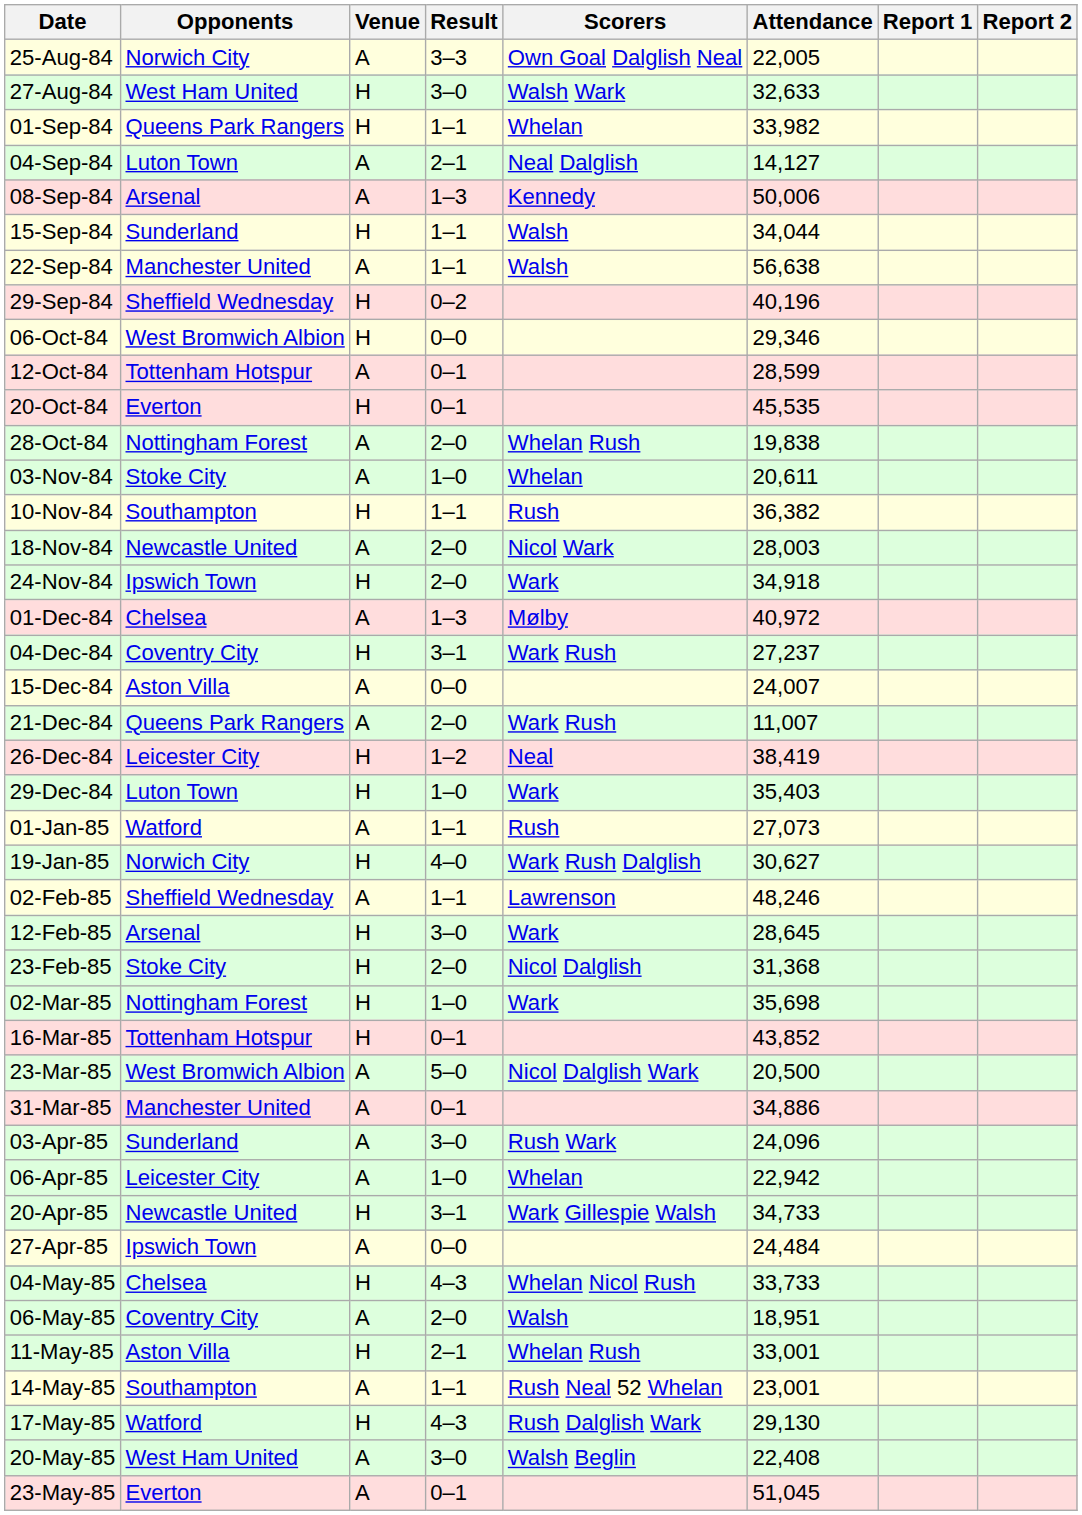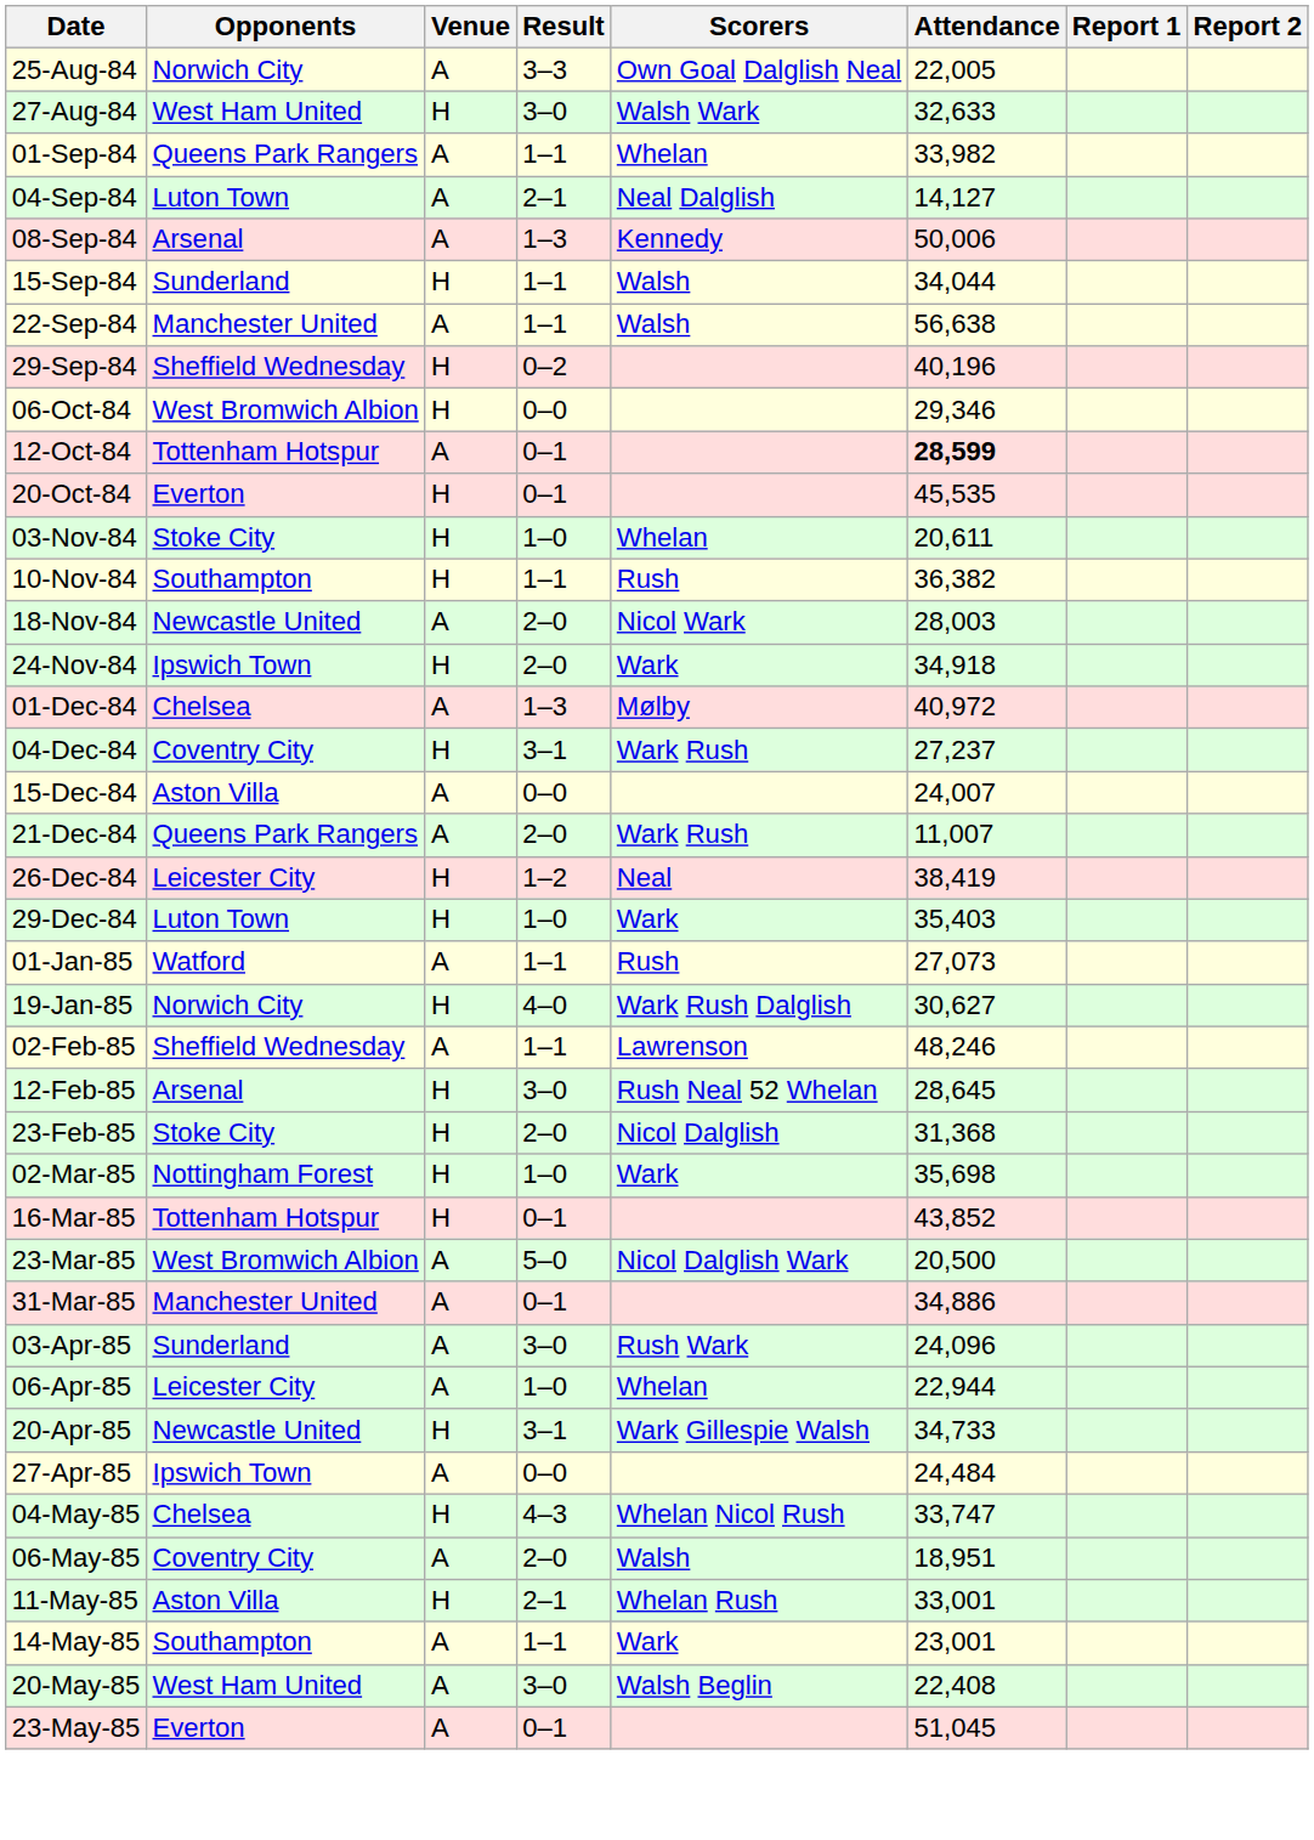 <table class=wikitable>
 <tr>
 <th>Date</th>
 <th>Opponents</th>
 <th>Venue</th>
 <th>Result</th>
 <th>Scorers</th>
 <th>Attendance</th>
 <th>Report 1</th>
 <th>Report 2</th>
 </tr>
 <tr bgcolor="#ffffdd">
 <td>25-Aug-84</td>
 <td><a href='#'>Norwich City</a></td>
 <td>A</td>
 <td>3–3</td>
 <td><a href='#'>Own Goal</a>  <a href='#'>Dalglish</a>  <a href='#'>Neal</a> </td>
 <td>22,005</td>
 <td></td>
 <td></td>
 </tr>
 <tr bgcolor="#ddffdd">
 <td>27-Aug-84</td>
 <td><a href='#'>West Ham United</a></td>
 <td>H</td>
 <td>3–0</td>
 <td><a href='#'>Walsh</a>  <a href='#'>Wark</a> </td>
 <td>32,633</td>
 <td></td>
 <td></td>
 </tr>
 <tr bgcolor="#ffffdd">
 <td>01-Sep-84</td>
 <td><a href='#'>Queens Park Rangers</a></td>
-<td>H</td>
+<td>A</td>
 <td>1–1</td>
 <td><a href='#'>Whelan</a> </td>
 <td>33,982</td>
 <td></td>
 <td></td>
 </tr>
 <tr bgcolor="#ddffdd">
 <td>04-Sep-84</td>
 <td><a href='#'>Luton Town</a></td>
 <td>A</td>
 <td>2–1</td>
 <td><a href='#'>Neal</a>  <a href='#'>Dalglish</a> </td>
 <td>14,127</td>
 <td></td>
 <td></td>
 </tr>
 <tr bgcolor="#ffdddd">
 <td>08-Sep-84</td>
 <td><a href='#'>Arsenal</a></td>
 <td>A</td>
 <td>1–3</td>
 <td><a href='#'>Kennedy</a> </td>
 <td>50,006</td>
 <td></td>
 <td></td>
 </tr>
 <tr bgcolor="#ffffdd">
 <td>15-Sep-84</td>
 <td><a href='#'>Sunderland</a></td>
 <td>H</td>
 <td>1–1</td>
 <td><a href='#'>Walsh</a> </td>
 <td>34,044</td>
 <td></td>
 <td></td>
 </tr>
 <tr bgcolor="#ffffdd">
 <td>22-Sep-84</td>
 <td><a href='#'>Manchester United</a></td>
 <td>A</td>
 <td>1–1</td>
 <td><a href='#'>Walsh</a> </td>
 <td>56,638</td>
 <td></td>
 <td></td>
 </tr>
 <tr bgcolor="#ffdddd">
 <td>29-Sep-84</td>
 <td><a href='#'>Sheffield Wednesday</a></td>
 <td>H</td>
 <td>0–2</td>
 <td></td>
 <td>40,196</td>
 <td></td>
 <td></td>
 </tr>
 <tr bgcolor="#ffffdd">
 <td>06-Oct-84</td>
 <td><a href='#'>West Bromwich Albion</a></td>
 <td>H</td>
 <td>0–0</td>
 <td></td>
 <td>29,346</td>
 <td></td>
 <td></td>
 </tr>
 <tr bgcolor="#ffdddd">
 <td>12-Oct-84</td>
 <td><a href='#'>Tottenham Hotspur</a></td>
 <td>A</td>
 <td>0–1</td>
 <td></td>
-<td>28,599</td>
+<td><strong>28,599</strong></td>
 <td></td>
 <td></td>
 </tr>
 <tr bgcolor="#ffdddd">
 <td>20-Oct-84</td>
 <td><a href='#'>Everton</a></td>
 <td>H</td>
 <td>0–1</td>
 <td></td>
 <td>45,535</td>
 <td></td>
 <td></td>
 </tr>
 <tr bgcolor="#ddffdd">
-<td>28-Oct-84</td>
-<td><a href='#'>Nottingham Forest</a></td>
-<td>A</td>
-<td>2–0</td>
-<td><a href='#'>Whelan</a>  <a href='#'>Rush</a> </td>
-<td>19,838</td>
-<td></td>
-<td></td>
-</tr>
-<tr bgcolor="#ddffdd">
 <td>03-Nov-84</td>
 <td><a href='#'>Stoke City</a></td>
-<td>A</td>
+<td>H</td>
 <td>1–0</td>
 <td><a href='#'>Whelan</a> </td>
 <td>20,611</td>
 <td></td>
 <td></td>
 </tr>
 <tr bgcolor="#ffffdd">
 <td>10-Nov-84</td>
 <td><a href='#'>Southampton</a></td>
 <td>H</td>
 <td>1–1</td>
 <td><a href='#'>Rush</a> </td>
 <td>36,382</td>
 <td></td>
 <td></td>
 </tr>
 <tr bgcolor="#ddffdd">
 <td>18-Nov-84</td>
 <td><a href='#'>Newcastle United</a></td>
 <td>A</td>
 <td>2–0</td>
 <td><a href='#'>Nicol</a>  <a href='#'>Wark</a> </td>
 <td>28,003</td>
 <td></td>
 <td></td>
 </tr>
 <tr bgcolor="#ddffdd">
 <td>24-Nov-84</td>
 <td><a href='#'>Ipswich Town</a></td>
 <td>H</td>
 <td>2–0</td>
 <td><a href='#'>Wark</a> </td>
 <td>34,918</td>
 <td></td>
 <td></td>
 </tr>
 <tr bgcolor="#ffdddd">
 <td>01-Dec-84</td>
 <td><a href='#'>Chelsea</a></td>
 <td>A</td>
 <td>1–3</td>
 <td><a href='#'>Mølby</a> </td>
 <td>40,972</td>
 <td></td>
 <td></td>
 </tr>
 <tr bgcolor="#ddffdd">
 <td>04-Dec-84</td>
 <td><a href='#'>Coventry City</a></td>
 <td>H</td>
 <td>3–1</td>
 <td><a href='#'>Wark</a>  <a href='#'>Rush</a> </td>
 <td>27,237</td>
 <td></td>
 <td></td>
 </tr>
 <tr bgcolor="#ffffdd">
 <td>15-Dec-84</td>
 <td><a href='#'>Aston Villa</a></td>
 <td>A</td>
 <td>0–0</td>
 <td></td>
 <td>24,007</td>
 <td></td>
 <td></td>
 </tr>
 <tr bgcolor="#ddffdd">
 <td>21-Dec-84</td>
 <td><a href='#'>Queens Park Rangers</a></td>
 <td>A</td>
 <td>2–0</td>
 <td><a href='#'>Wark</a>  <a href='#'>Rush</a> </td>
 <td>11,007</td>
 <td></td>
 <td></td>
 </tr>
 <tr bgcolor="#ffdddd">
 <td>26-Dec-84</td>
 <td><a href='#'>Leicester City</a></td>
 <td>H</td>
 <td>1–2</td>
 <td><a href='#'>Neal</a> </td>
 <td>38,419</td>
 <td></td>
 <td></td>
 </tr>
 <tr bgcolor="#ddffdd">
 <td>29-Dec-84</td>
 <td><a href='#'>Luton Town</a></td>
 <td>H</td>
 <td>1–0</td>
 <td><a href='#'>Wark</a> </td>
 <td>35,403</td>
 <td></td>
 <td></td>
 </tr>
 <tr bgcolor="#ffffdd">
 <td>01-Jan-85</td>
 <td><a href='#'>Watford</a></td>
 <td>A</td>
 <td>1–1</td>
 <td><a href='#'>Rush</a> </td>
 <td>27,073</td>
 <td></td>
 <td></td>
 </tr>
 <tr bgcolor="#ddffdd">
 <td>19-Jan-85</td>
 <td><a href='#'>Norwich City</a></td>
 <td>H</td>
 <td>4–0</td>
 <td><a href='#'>Wark</a>  <a href='#'>Rush</a>  <a href='#'>Dalglish</a> </td>
 <td>30,627</td>
 <td></td>
 <td></td>
 </tr>
 <tr bgcolor="#ffffdd">
 <td>02-Feb-85</td>
 <td><a href='#'>Sheffield Wednesday</a></td>
 <td>A</td>
 <td>1–1</td>
 <td><a href='#'>Lawrenson</a> </td>
 <td>48,246</td>
 <td></td>
 <td></td>
 </tr>
 <tr bgcolor="#ddffdd">
 <td>12-Feb-85</td>
 <td><a href='#'>Arsenal</a></td>
 <td>H</td>
 <td>3–0</td>
-<td><a href='#'>Wark</a> </td>
+<td><a href='#'>Rush</a>  <a href='#'>Neal</a> 52 <a href='#'>Whelan</a> </td>
 <td>28,645</td>
 <td></td>
 <td></td>
 </tr>
 <tr bgcolor="#ddffdd">
 <td>23-Feb-85</td>
 <td><a href='#'>Stoke City</a></td>
 <td>H</td>
 <td>2–0</td>
 <td><a href='#'>Nicol</a>  <a href='#'>Dalglish</a> </td>
 <td>31,368</td>
 <td></td>
 <td></td>
 </tr>
 <tr bgcolor="#ddffdd">
 <td>02-Mar-85</td>
 <td><a href='#'>Nottingham Forest</a></td>
 <td>H</td>
 <td>1–0</td>
 <td><a href='#'>Wark</a> </td>
 <td>35,698</td>
 <td></td>
 <td></td>
 </tr>
 <tr bgcolor="#ffdddd">
 <td>16-Mar-85</td>
 <td><a href='#'>Tottenham Hotspur</a></td>
 <td>H</td>
 <td>0–1</td>
 <td></td>
 <td>43,852</td>
 <td></td>
 <td></td>
 </tr>
 <tr bgcolor="#ddffdd">
 <td>23-Mar-85</td>
 <td><a href='#'>West Bromwich Albion</a></td>
 <td>A</td>
 <td>5–0</td>
 <td><a href='#'>Nicol</a>  <a href='#'>Dalglish</a>  <a href='#'>Wark</a> </td>
 <td>20,500</td>
 <td></td>
 <td></td>
 </tr>
 <tr bgcolor="#ffdddd">
 <td>31-Mar-85</td>
 <td><a href='#'>Manchester United</a></td>
 <td>A</td>
 <td>0–1</td>
 <td></td>
 <td>34,886</td>
 <td></td>
 <td></td>
 </tr>
 <tr bgcolor="#ddffdd">
 <td>03-Apr-85</td>
 <td><a href='#'>Sunderland</a></td>
 <td>A</td>
 <td>3–0</td>
 <td><a href='#'>Rush</a>  <a href='#'>Wark</a> </td>
 <td>24,096</td>
 <td></td>
 <td></td>
 </tr>
 <tr bgcolor="#ddffdd">
 <td>06-Apr-85</td>
 <td><a href='#'>Leicester City</a></td>
 <td>A</td>
 <td>1–0</td>
 <td><a href='#'>Whelan</a> </td>
-<td>22,942</td>
+<td>22,944</td>
 <td></td>
 <td></td>
 </tr>
 <tr bgcolor="#ddffdd">
 <td>20-Apr-85</td>
 <td><a href='#'>Newcastle United</a></td>
 <td>H</td>
 <td>3–1</td>
 <td><a href='#'>Wark</a>  <a href='#'>Gillespie</a>  <a href='#'>Walsh</a> </td>
 <td>34,733</td>
 <td></td>
 <td></td>
 </tr>
 <tr bgcolor="#ffffdd">
 <td>27-Apr-85</td>
 <td><a href='#'>Ipswich Town</a></td>
 <td>A</td>
 <td>0–0</td>
 <td></td>
 <td>24,484</td>
 <td></td>
 <td></td>
 </tr>
 <tr bgcolor="#ddffdd">
 <td>04-May-85</td>
 <td><a href='#'>Chelsea</a></td>
 <td>H</td>
 <td>4–3</td>
 <td><a href='#'>Whelan</a>  <a href='#'>Nicol</a>  <a href='#'>Rush</a> </td>
-<td>33,733</td>
+<td>33,747</td>
 <td></td>
 <td></td>
 </tr>
 <tr bgcolor="#ddffdd">
 <td>06-May-85</td>
 <td><a href='#'>Coventry City</a></td>
 <td>A</td>
 <td>2–0</td>
 <td><a href='#'>Walsh</a> </td>
 <td>18,951</td>
 <td></td>
 <td></td>
 </tr>
 <tr bgcolor="#ddffdd">
 <td>11-May-85</td>
 <td><a href='#'>Aston Villa</a></td>
 <td>H</td>
 <td>2–1</td>
 <td><a href='#'>Whelan</a>  <a href='#'>Rush</a> </td>
 <td>33,001</td>
 <td></td>
 <td></td>
 </tr>
 <tr bgcolor="#ffffdd">
 <td>14-May-85</td>
 <td><a href='#'>Southampton</a></td>
 <td>A</td>
 <td>1–1</td>
-<td><a href='#'>Rush</a>  <a href='#'>Neal</a> 52 <a href='#'>Whelan</a> </td>
+<td><a href='#'>Wark</a> </td>
 <td>23,001</td>
-<td></td>
-<td></td>
-</tr>
-<tr bgcolor="#ddffdd">
-<td>17-May-85</td>
-<td><a href='#'>Watford</a></td>
-<td>H</td>
-<td>4–3</td>
-<td><a href='#'>Rush</a>  <a href='#'>Dalglish</a>  <a href='#'>Wark</a> </td>
-<td>29,130</td>
 <td></td>
 <td></td>
 </tr>
 <tr bgcolor="#ddffdd">
 <td>20-May-85</td>
 <td><a href='#'>West Ham United</a></td>
 <td>A</td>
 <td>3–0</td>
 <td><a href='#'>Walsh</a>  <a href='#'>Beglin</a> </td>
 <td>22,408</td>
 <td></td>
 <td></td>
 </tr>
 <tr bgcolor="#ffdddd">
 <td>23-May-85</td>
 <td><a href='#'>Everton</a></td>
 <td>A</td>
 <td>0–1</td>
 <td></td>
 <td>51,045</td>
 <td></td>
 <td></td>
 </tr>
 </table>
